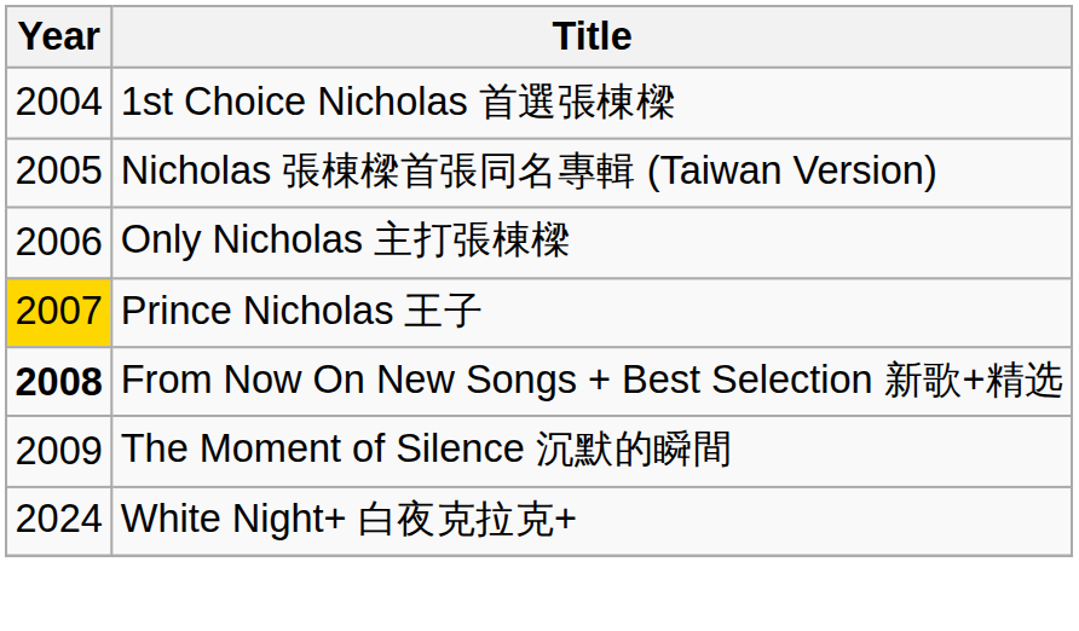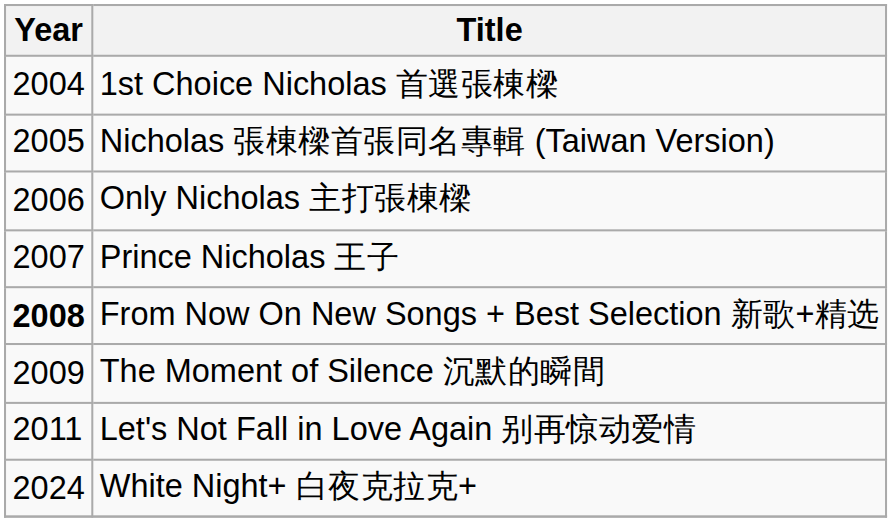 <table class="wikitable">
 <tr>
 <th>Year</th>
 <th>Title</th>
 </tr>
 <tr>
 <td>2004</td>
 <td>1st Choice Nicholas 首選張棟樑</td>
 </tr>
 <tr>
 <td>2005</td>
 <td>Nicholas 張棟樑首張同名專輯 (Taiwan Version)</td>
 </tr>
 <tr>
 <td>2006</td>
 <td>Only Nicholas 主打張棟樑</td>
 </tr>
 <tr>
-<td style="background: gold;">2007</td>
+<td>2007</td>
 <td>Prince Nicholas 王子</td>
 </tr>
 <tr>
 <td><strong>2008</strong></td>
 <td>From Now On New Songs + Best Selection 新歌+精选</td>
 </tr>
 <tr>
 <td>2009</td>
 <td>The Moment of Silence 沉默的瞬間</td>
 </tr>
 <tr>
+<td>2011</td>
+<td>Let's Not Fall in Love Again 别再惊动爱情</td>
+</tr>
+<tr>
 <td>2024</td>
 <td>White Night+ 白夜克拉克+</td>
 </tr>
 <tr>
 </tr>
 </table>
